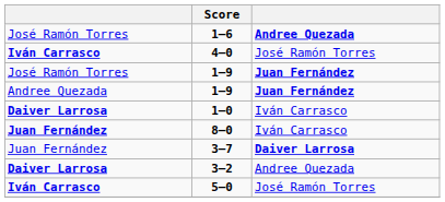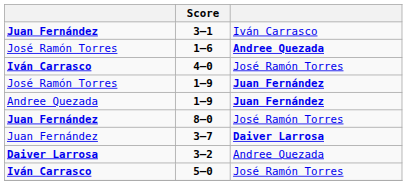 <table class="wikitable" style="text-align: center; font-size:100% ">
 <tr>
 <th align="right" width="200"></th>
 <th width="60">Score</th>
 <th align="left" width="200"></th>
+</tr>
+<tr>
+<td align=left><strong> <a href='#'>Juan Fernández</a></strong></td>
+<td align=center><strong>3–1</strong></td>
+<td align=left> <a href='#'>Iván Carrasco</a></td>
 </tr>
 <tr>
 <td align=left> <a href='#'>José Ramón Torres</a></td>
 <td align=center><strong>1–6</strong></td>
 <td align=left><strong> <a href='#'>Andree Quezada</a></strong></td>
 </tr>
 <tr>
 <td align=left><strong> <a href='#'>Iván Carrasco</a></strong></td>
 <td align=center><strong>4–0</strong></td>
 <td align=left> <a href='#'>José Ramón Torres</a></td>
 </tr>
 <tr>
 <td align=left> <a href='#'>José Ramón Torres</a></td>
 <td align=center><strong>1–9</strong></td>
 <td align=left><strong> <a href='#'>Juan Fernández</a></strong></td>
 </tr>
 <tr>
 <td align=left> <a href='#'>Andree Quezada</a></td>
 <td align=center><strong>1–9</strong></td>
 <td align=left><strong> <a href='#'>Juan Fernández</a></strong></td>
 </tr>
 <tr>
-<td align=left><strong> <a href='#'>Daiver Larrosa</a></strong></td>
-<td align=center><strong>1–0</strong></td>
-<td align=left> <a href='#'>Iván Carrasco</a></td>
-</tr>
-<tr>
 <td align=left><strong> <a href='#'>Juan Fernández</a></strong></td>
 <td align=center><strong>8–0</strong></td>
-<td align=left> <a href='#'>Iván Carrasco</a></td>
+<td align=left> <a href='#'>José Ramón Torres</a></td>
 </tr>
 <tr>
 <td align=left> <a href='#'>Juan Fernández</a></td>
 <td align=center><strong>3–7</strong></td>
 <td align=left><strong> <a href='#'>Daiver Larrosa</a></strong></td>
 </tr>
 <tr>
 <td align=left><strong> <a href='#'>Daiver Larrosa</a></strong></td>
 <td align=center><strong>3–2</strong></td>
 <td align=left> <a href='#'>Andree Quezada</a></td>
 </tr>
 <tr>
 <td align=left><strong> <a href='#'>Iván Carrasco</a></strong></td>
 <td align=center><strong>5–0</strong></td>
 <td align=left> <a href='#'>José Ramón Torres</a></td>
 </tr>
 <tr>
 </tr>
 </table>
